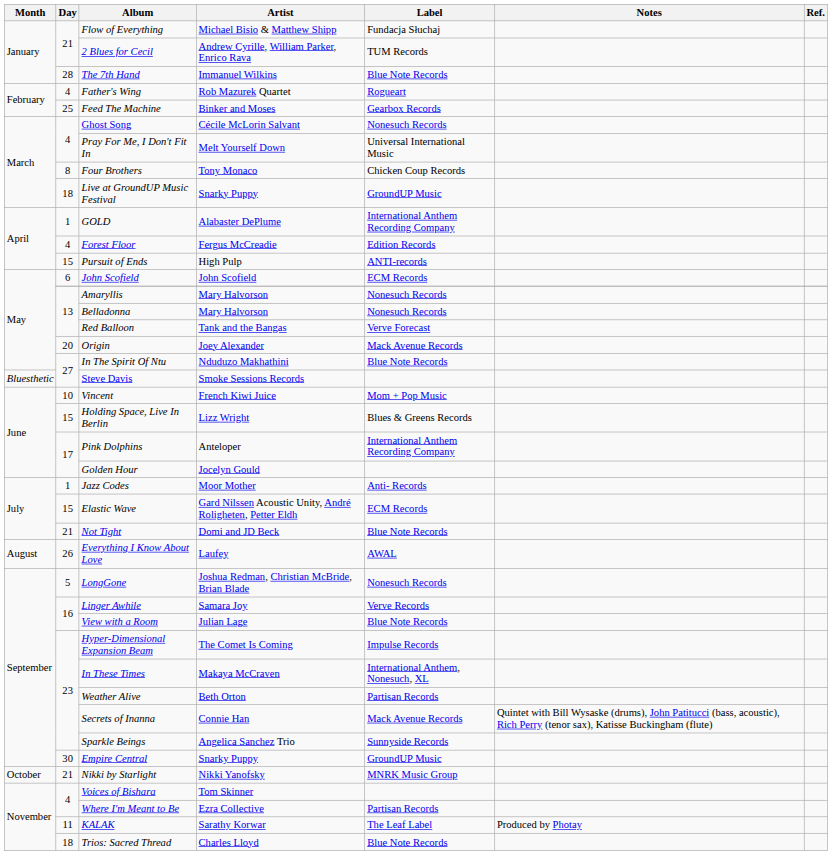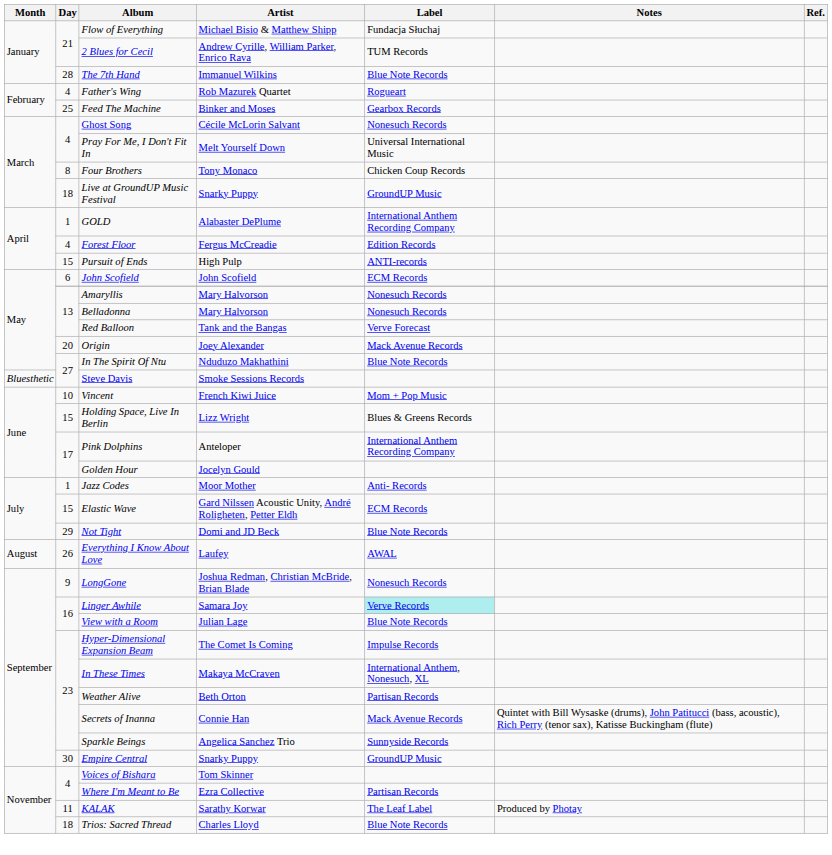 <table class="wikitable">
 <tr>
 <th>Month</th>
 <th>Day</th>
 <th>Album</th>
 <th>Artist</th>
 <th>Label</th>
 <th>Notes</th>
 <th>Ref.</th>
 </tr>
 <tr>
 <td rowspan="3">January</td>
 <td rowspan="2" style="text-align:center;">21</td>
 <td><em>Flow of Everything</em></td>
 <td><a href='#'>Michael Bisio</a> & <a href='#'>Matthew Shipp</a></td>
 <td>Fundacja Słuchaj</td>
 <td></td>
 <td></td>
 </tr>
 <tr>
 <td><em><a href='#'>2 Blues for Cecil</a></em></td>
 <td><a href='#'>Andrew Cyrille</a>, <a href='#'>William Parker</a>, <a href='#'>Enrico Rava</a></td>
 <td>TUM Records</td>
 <td></td>
 <td></td>
 </tr>
 <tr>
 <td rowspan="1" style="text-align:center;">28</td>
 <td><em><a href='#'>The 7th Hand</a></em></td>
 <td><a href='#'>Immanuel Wilkins</a></td>
 <td><a href='#'>Blue Note Records</a></td>
 <td></td>
 <td></td>
 </tr>
 <tr>
 <td rowspan="2">February</td>
 <td rowspan="1" style="text-align:center;">4</td>
 <td><em>Father's Wing</em></td>
 <td><a href='#'>Rob Mazurek</a> Quartet</td>
 <td><a href='#'>Rogueart</a></td>
 <td></td>
 <td></td>
 </tr>
 <tr>
 <td rowspan="1" style="text-align:center;">25</td>
 <td><em>Feed The Machine</em></td>
 <td><a href='#'>Binker and Moses</a></td>
 <td><a href='#'>Gearbox Records</a></td>
 <td></td>
 <td></td>
 </tr>
 <tr>
 <td rowspan="4">March</td>
 <td rowspan="2" style="text-align:center;">4</td>
 <td><a href='#'>Ghost Song</a></td>
 <td><a href='#'>Cécile McLorin Salvant</a></td>
 <td><a href='#'>Nonesuch Records</a></td>
 <td></td>
 <td></td>
 </tr>
 <tr>
 <td><em>Pray For Me, I Don't Fit In</em></td>
 <td><a href='#'>Melt Yourself Down</a></td>
 <td>Universal International Music</td>
 <td></td>
 <td></td>
 </tr>
 <tr>
 <td rowspan="1" style="text-align:center;">8</td>
 <td><em>Four Brothers</em></td>
 <td><a href='#'>Tony Monaco</a></td>
 <td>Chicken Coup Records</td>
 <td></td>
 <td style="text-align:center;"></td>
 </tr>
 <tr>
 <td rowspan="1" style="text-align:center;">18</td>
 <td><em>Live at GroundUP Music Festival</em></td>
 <td><a href='#'>Snarky Puppy</a></td>
 <td><a href='#'>GroundUP Music</a></td>
 <td></td>
 <td></td>
 </tr>
 <tr>
 <td rowspan="3">April</td>
 <td style="text-align:center;">1</td>
 <td><em>GOLD</em></td>
 <td><a href='#'>Alabaster DePlume</a></td>
 <td><a href='#'>International Anthem Recording Company</a></td>
 <td></td>
 <td></td>
 </tr>
 <tr>
 <td style="text-align:center;">4</td>
 <td><em><a href='#'>Forest Floor</a></em></td>
 <td><a href='#'>Fergus McCreadie</a></td>
 <td><a href='#'>Edition Records</a></td>
 <td></td>
 <td></td>
 </tr>
 <tr>
 <td style="text-align:center;">15</td>
 <td><em>Pursuit of Ends</em></td>
 <td>High Pulp</td>
 <td><a href='#'>ANTI-records</a></td>
 <td></td>
 <td></td>
 </tr>
 <tr>
 <td rowspan="7">May</td>
 <td rowspan="1" style="text-align:center;">6</td>
 <td><em><a href='#'>John Scofield</a></em></td>
 <td><a href='#'>John Scofield</a></td>
 <td><a href='#'>ECM Records</a></td>
 <td></td>
 <td></td>
 </tr>
 <tr>
 </tr>
 <tr>
 <td rowspan="3" style="text-align:center;">13</td>
 <td><em>Amaryllis</em></td>
 <td><a href='#'>Mary Halvorson</a></td>
 <td><a href='#'>Nonesuch Records</a></td>
 <td></td>
 <td></td>
 </tr>
 <tr>
 <td><em>Belladonna</em></td>
 <td><a href='#'>Mary Halvorson</a></td>
 <td><a href='#'>Nonesuch Records</a></td>
 <td></td>
 <td></td>
 </tr>
 <tr>
 <td><em>Red Balloon</em></td>
 <td><a href='#'>Tank and the Bangas</a></td>
 <td><a href='#'>Verve Forecast</a></td>
 <td></td>
 <td></td>
 </tr>
 <tr>
 <td rowspan="1" style="text-align:center;">20</td>
 <td><em>Origin</em></td>
 <td><a href='#'>Joey Alexander</a></td>
 <td><a href='#'>Mack Avenue Records</a></td>
 <td></td>
 <td></td>
 </tr>
 <tr>
 <td rowspan="2" style="text-align:center;">27</td>
 <td><em>In The Spirit Of Ntu</em></td>
 <td><a href='#'>Nduduzo Makhathini</a></td>
 <td><a href='#'>Blue Note Records</a></td>
 <td></td>
 <td></td>
 </tr>
 <tr>
 <td><em>Bluesthetic</em></td>
 <td><a href='#'>Steve Davis</a></td>
 <td><a href='#'>Smoke Sessions Records</a></td>
 <td></td>
 <td></td>
 </tr>
 <tr>
 <td rowspan="4">June</td>
 <td rowspan="1" style="text-align:center;">10</td>
 <td><em>Vincent</em></td>
 <td><a href='#'>French Kiwi Juice</a></td>
 <td><a href='#'>Mom + Pop Music</a></td>
 <td></td>
 <td></td>
 </tr>
 <tr>
 <td rowspan="1" style="text-align:center;">15</td>
 <td><em>Holding Space, Live In Berlin</em></td>
 <td><a href='#'>Lizz Wright</a></td>
 <td>Blues & Greens Records</td>
 <td></td>
 <td></td>
 </tr>
 <tr>
 <td rowspan="2" style="text-align:center;">17</td>
 <td><em>Pink Dolphins</em></td>
 <td>Anteloper</td>
 <td><a href='#'>International Anthem Recording Company</a></td>
 <td></td>
 <td></td>
 </tr>
 <tr>
 <td><em>Golden Hour</em></td>
 <td><a href='#'>Jocelyn Gould</a></td>
 <td></td>
 <td></td>
 <td></td>
 </tr>
 <tr>
 <td rowspan="3">July</td>
 <td rowspan="1" style="text-align:center;">1</td>
 <td><em>Jazz Codes</em></td>
 <td><a href='#'>Moor Mother</a></td>
 <td><a href='#'>Anti- Records</a></td>
 <td></td>
 <td></td>
 </tr>
 <tr>
 <td rowspan="1" style="text-align:center;">15</td>
 <td><em>Elastic Wave</em></td>
 <td><a href='#'>Gard Nilssen</a> Acoustic Unity, <a href='#'>André Roligheten</a>, <a href='#'>Petter Eldh</a></td>
 <td><a href='#'>ECM Records</a></td>
 <td></td>
 <td></td>
 </tr>
 <tr>
-<td rowspan="1" style="text-align:center;">21</td>
+<td rowspan="1" style="text-align:center;">29</td>
 <td><em><a href='#'>Not Tight</a></em></td>
 <td><a href='#'>Domi and JD Beck</a></td>
 <td><a href='#'>Blue Note Records</a></td>
 <td></td>
 <td></td>
 </tr>
 <tr>
 <td>August</td>
 <td rowspan="1" style="text-align:center;">26</td>
 <td><em><a href='#'>Everything I Know About Love</a></em></td>
 <td><a href='#'>Laufey</a></td>
 <td><a href='#'>AWAL</a></td>
 <td></td>
 <td></td>
 </tr>
 <tr>
 <td rowspan="9">September</td>
-<td rowspan="1" style="text-align:center;">5</td>
+<td rowspan="1" style="text-align:center;">9</td>
 <td><em><a href='#'>LongGone</a></em></td>
 <td><a href='#'>Joshua Redman</a>, <a href='#'>Christian McBride</a>, <a href='#'>Brian Blade</a></td>
 <td><a href='#'>Nonesuch Records</a></td>
 <td></td>
 <td></td>
 </tr>
 <tr>
 <td rowspan="2" style="text-align:center;">16</td>
 <td><em><a href='#'>Linger Awhile</a></em></td>
 <td><a href='#'>Samara Joy</a></td>
-<td><a href='#'>Verve Records</a></td>
+<td style="background: paleturquoise;"><a href='#'>Verve Records</a></td>
 <td></td>
 <td></td>
 </tr>
 <tr>
 <td><em><a href='#'>View with a Room</a></em></td>
 <td><a href='#'>Julian Lage</a></td>
 <td><a href='#'>Blue Note Records</a></td>
 <td></td>
 <td></td>
 </tr>
 <tr>
 <td rowspan="5" style="text-align:center;">23</td>
 <td><em><a href='#'>Hyper-Dimensional Expansion Beam</a></em></td>
 <td><a href='#'>The Comet Is Coming</a></td>
 <td><a href='#'>Impulse Records</a></td>
 <td></td>
 <td></td>
 </tr>
 <tr>
 <td><em><a href='#'>In These Times</a></em></td>
 <td><a href='#'>Makaya McCraven</a></td>
 <td><a href='#'>International Anthem</a>, <a href='#'>Nonesuch</a>, <a href='#'>XL</a></td>
 <td></td>
 <td></td>
 </tr>
 <tr>
 <td><em>Weather Alive</em></td>
 <td><a href='#'>Beth Orton</a></td>
 <td><a href='#'>Partisan Records</a></td>
 <td></td>
 <td></td>
 </tr>
 <tr>
 <td><em>Secrets of Inanna</em></td>
 <td><a href='#'>Connie Han</a></td>
 <td><a href='#'>Mack Avenue Records</a></td>
 <td>Quintet with  Bill Wysaske (drums), <a href='#'>John Patitucci</a> (bass, acoustic), <a href='#'>Rich Perry</a> (tenor sax), Katisse Buckingham (flute)</td>
 <td></td>
 </tr>
 <tr>
 <td><em>Sparkle Beings</em></td>
 <td><a href='#'>Angelica Sanchez</a> Trio</td>
 <td><a href='#'>Sunnyside Records</a></td>
 <td></td>
 <td></td>
 </tr>
 <tr>
 <td rowspan="1" style="text-align:center;">30</td>
 <td><em><a href='#'>Empire Central</a></em></td>
 <td><a href='#'>Snarky Puppy</a></td>
 <td><a href='#'>GroundUP Music</a></td>
 <td></td>
 <td></td>
 </tr>
 <tr>
-<td>October</td>
-<td rowspan="1" style="text-align:center;">21</td>
-<td><em>Nikki by Starlight</em></td>
-<td><a href='#'>Nikki Yanofsky</a></td>
-<td><a href='#'>MNRK Music Group</a></td>
-<td></td>
-<td></td>
-</tr>
-<tr>
 <td rowspan="4">November</td>
 <td rowspan="2" style="text-align:center;">4</td>
 <td><em><a href='#'>Voices of Bishara</a></em></td>
 <td><a href='#'>Tom Skinner</a></td>
 <td></td>
 <td></td>
 <td></td>
 </tr>
 <tr>
 <td><em><a href='#'>Where I'm Meant to Be</a></em></td>
 <td><a href='#'>Ezra Collective</a></td>
 <td><a href='#'>Partisan Records</a></td>
 <td></td>
 <td></td>
 </tr>
 <tr>
 <td style="text-align:center;">11</td>
 <td><em><a href='#'>KALAK</a></em></td>
 <td><a href='#'>Sarathy Korwar</a></td>
 <td><a href='#'>The Leaf Label</a></td>
 <td>Produced by <a href='#'>Photay</a></td>
 <td></td>
 </tr>
 <tr>
 <td style="text-align:center;">18</td>
 <td><em>Trios: Sacred Thread</em></td>
 <td><a href='#'>Charles Lloyd</a></td>
 <td><a href='#'>Blue Note Records</a></td>
 <td></td>
 <td></td>
 </tr>
 </table>
